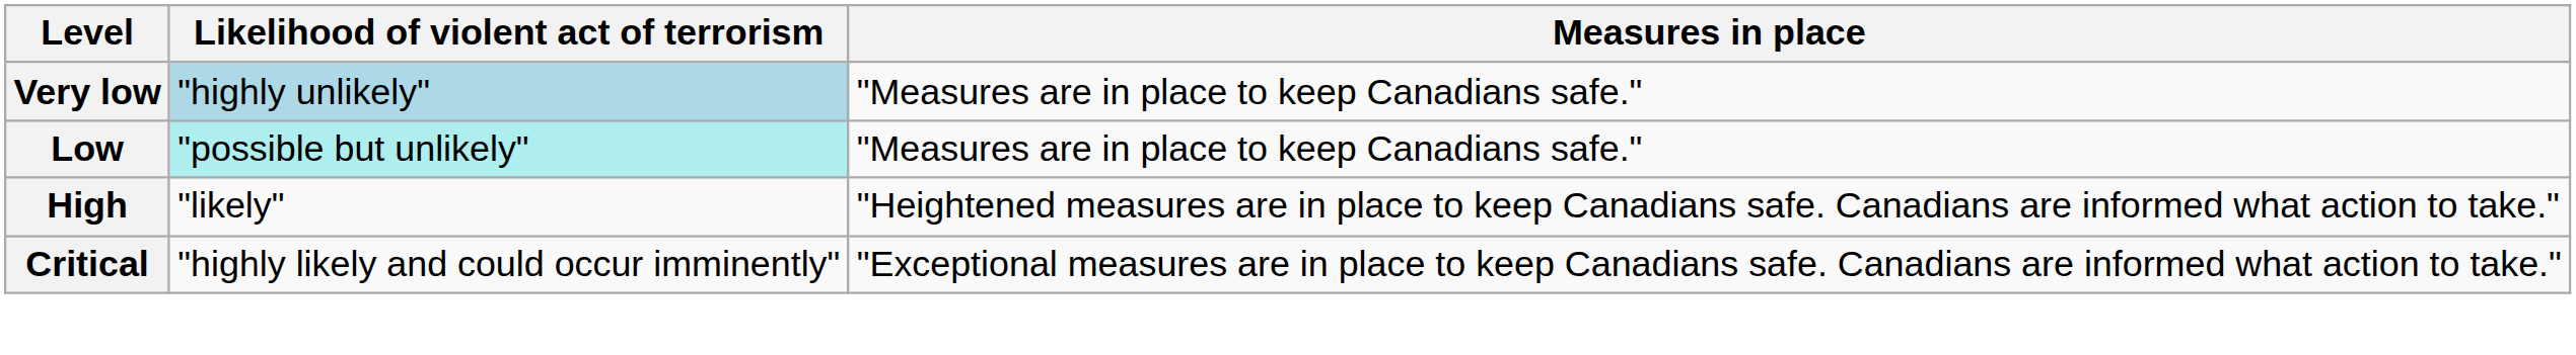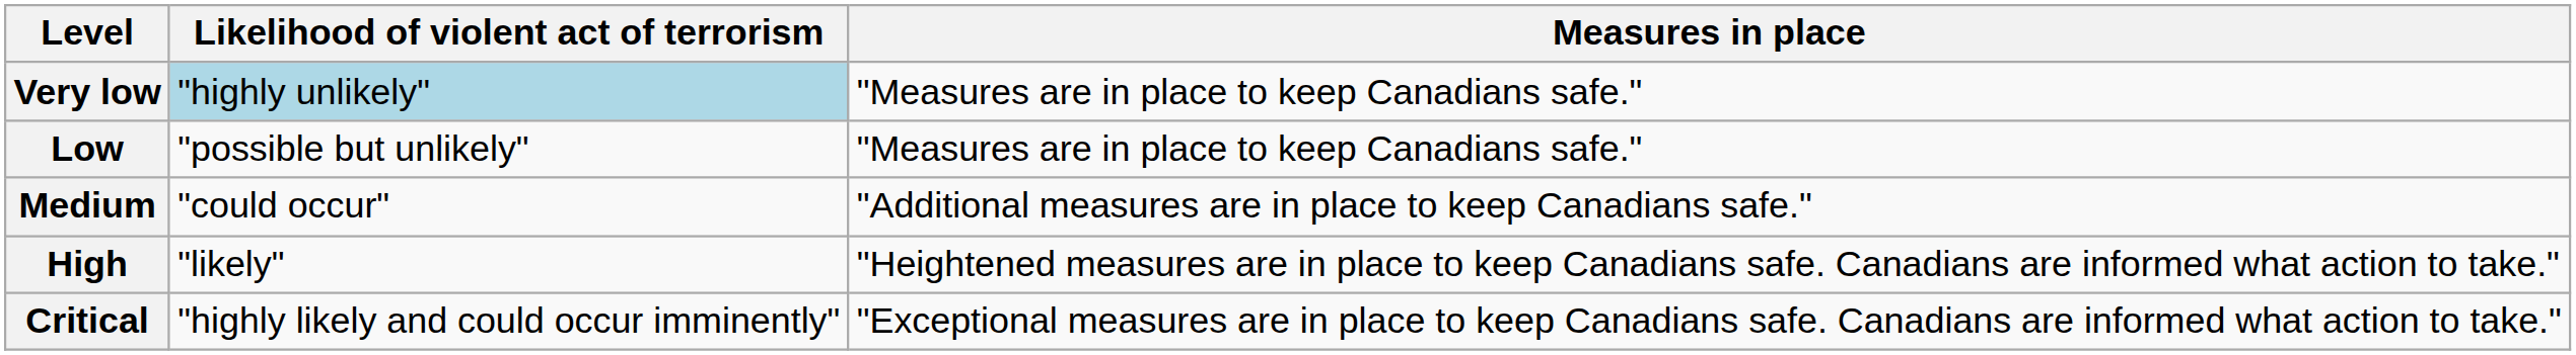 <table class="wikitable">
 <tr>
 <th>Level</th>
 <th>Likelihood of violent act of terrorism</th>
 <th>Measures in place</th>
 </tr>
 <tr>
 <th>Very low</th>
 <td style="background: lightblue;">"highly unlikely"</td>
 <td>"Measures are in place to keep Canadians safe."</td>
 </tr>
 <tr>
 <th>Low</th>
-<td style="background: paleturquoise;">"possible but unlikely"</td>
+<td>"possible but unlikely"</td>
 <td>"Measures are in place to keep Canadians safe."</td>
+</tr>
+<tr>
+<th>Medium</th>
+<td>"could occur"</td>
+<td>"Additional measures are in place to keep Canadians safe."</td>
 </tr>
 <tr>
 <th>High</th>
 <td>"likely"</td>
 <td>"Heightened measures are in place to keep Canadians safe. Canadians are informed what action to take."</td>
 </tr>
 <tr>
 <th>Critical</th>
 <td>"highly likely and could occur imminently"</td>
 <td>"Exceptional measures are in place to keep Canadians safe. Canadians are informed what action to take."</td>
 </tr>
 </table>
